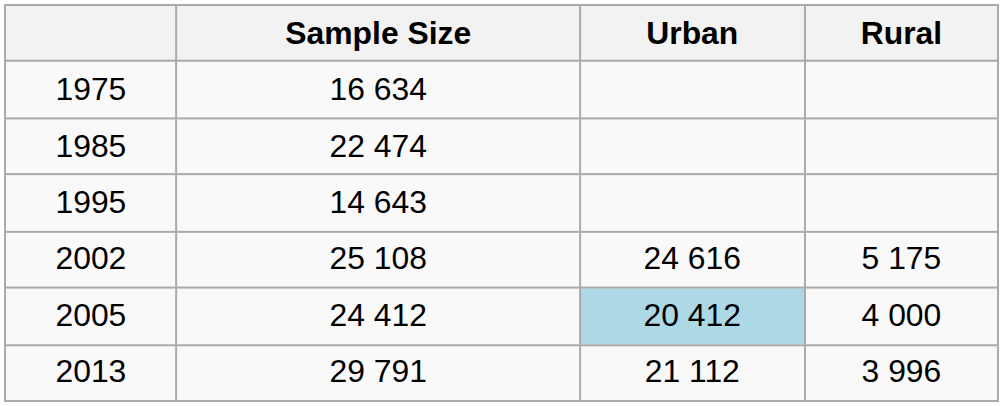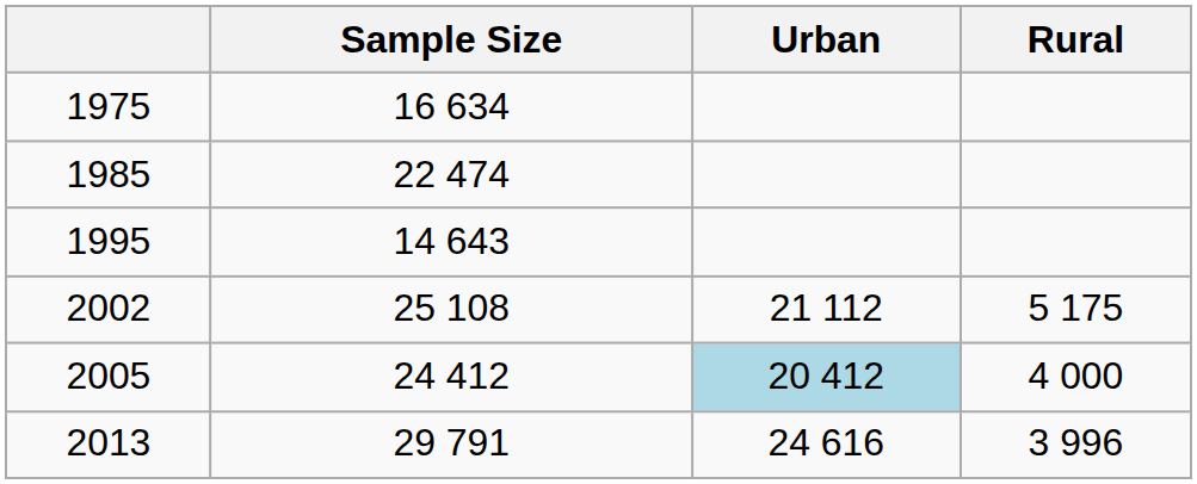 <table class="wikitable sortable" style="text-align:center; width:500px; height:200px;">
 <tr>
 <th></th>
 <th>Sample Size</th>
 <th>Urban</th>
 <th>Rural</th>
 </tr>
 <tr>
 <td>1975</td>
 <td>16 634</td>
 <td></td>
 <td></td>
 </tr>
 <tr>
 <td>1985</td>
 <td>22 474</td>
 <td></td>
 <td></td>
 </tr>
 <tr>
 <td>1995</td>
 <td>14 643</td>
 <td></td>
 <td></td>
 </tr>
 <tr>
 <td>2002</td>
 <td>25 108</td>
-<td>24 616</td>
+<td>21 112</td>
 <td>5 175</td>
 </tr>
 <tr>
 <td>2005</td>
 <td>24 412</td>
 <td style="background: lightblue;">20 412</td>
 <td>4 000</td>
 </tr>
 <tr>
 <td>2013</td>
 <td>29 791</td>
-<td>21 112</td>
+<td>24 616</td>
 <td>3 996</td>
 </tr>
 </table>
